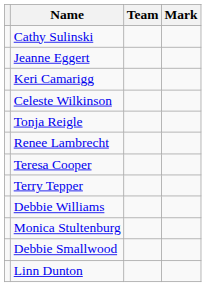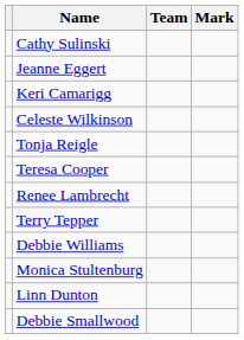 <table class=wikitable>
 <tr>
 <th></th>
 <th>Name</th>
 <th>Team</th>
 <th>Mark</th>
 </tr>
 <tr>
 <td></td>
 <td><a href='#'>Cathy Sulinski</a></td>
 <td></td>
 <td></td>
 </tr>
 <tr>
 <td></td>
 <td><a href='#'>Jeanne Eggert</a></td>
 <td></td>
 <td></td>
 </tr>
 <tr>
 <td></td>
 <td><a href='#'>Keri Camarigg</a></td>
 <td></td>
 <td></td>
 </tr>
 <tr>
 <td></td>
 <td><a href='#'>Celeste Wilkinson</a></td>
 <td></td>
 <td></td>
 </tr>
 <tr>
 <td></td>
 <td><a href='#'>Tonja Reigle</a></td>
 <td></td>
 <td></td>
 </tr>
 <tr>
 <td></td>
-<td><a href='#'>Renee Lambrecht</a></td>
+<td><a href='#'>Teresa Cooper</a></td>
 <td></td>
 <td></td>
 </tr>
 <tr>
 <td></td>
-<td><a href='#'>Teresa Cooper</a></td>
+<td><a href='#'>Renee Lambrecht</a></td>
 <td></td>
 <td></td>
 </tr>
 <tr>
 <td></td>
 <td><a href='#'>Terry Tepper</a></td>
 <td></td>
 <td></td>
 </tr>
 <tr>
 <td></td>
 <td><a href='#'>Debbie Williams</a></td>
 <td></td>
 <td></td>
 </tr>
 <tr>
 <td></td>
 <td><a href='#'>Monica Stultenburg</a></td>
 <td></td>
 <td></td>
 </tr>
 <tr>
 <td></td>
-<td><a href='#'>Debbie Smallwood</a></td>
+<td><a href='#'>Linn Dunton</a></td>
 <td></td>
 <td></td>
 </tr>
 <tr>
 <td></td>
-<td><a href='#'>Linn Dunton</a></td>
+<td><a href='#'>Debbie Smallwood</a></td>
 <td></td>
 <td></td>
 </tr>
 </table>
